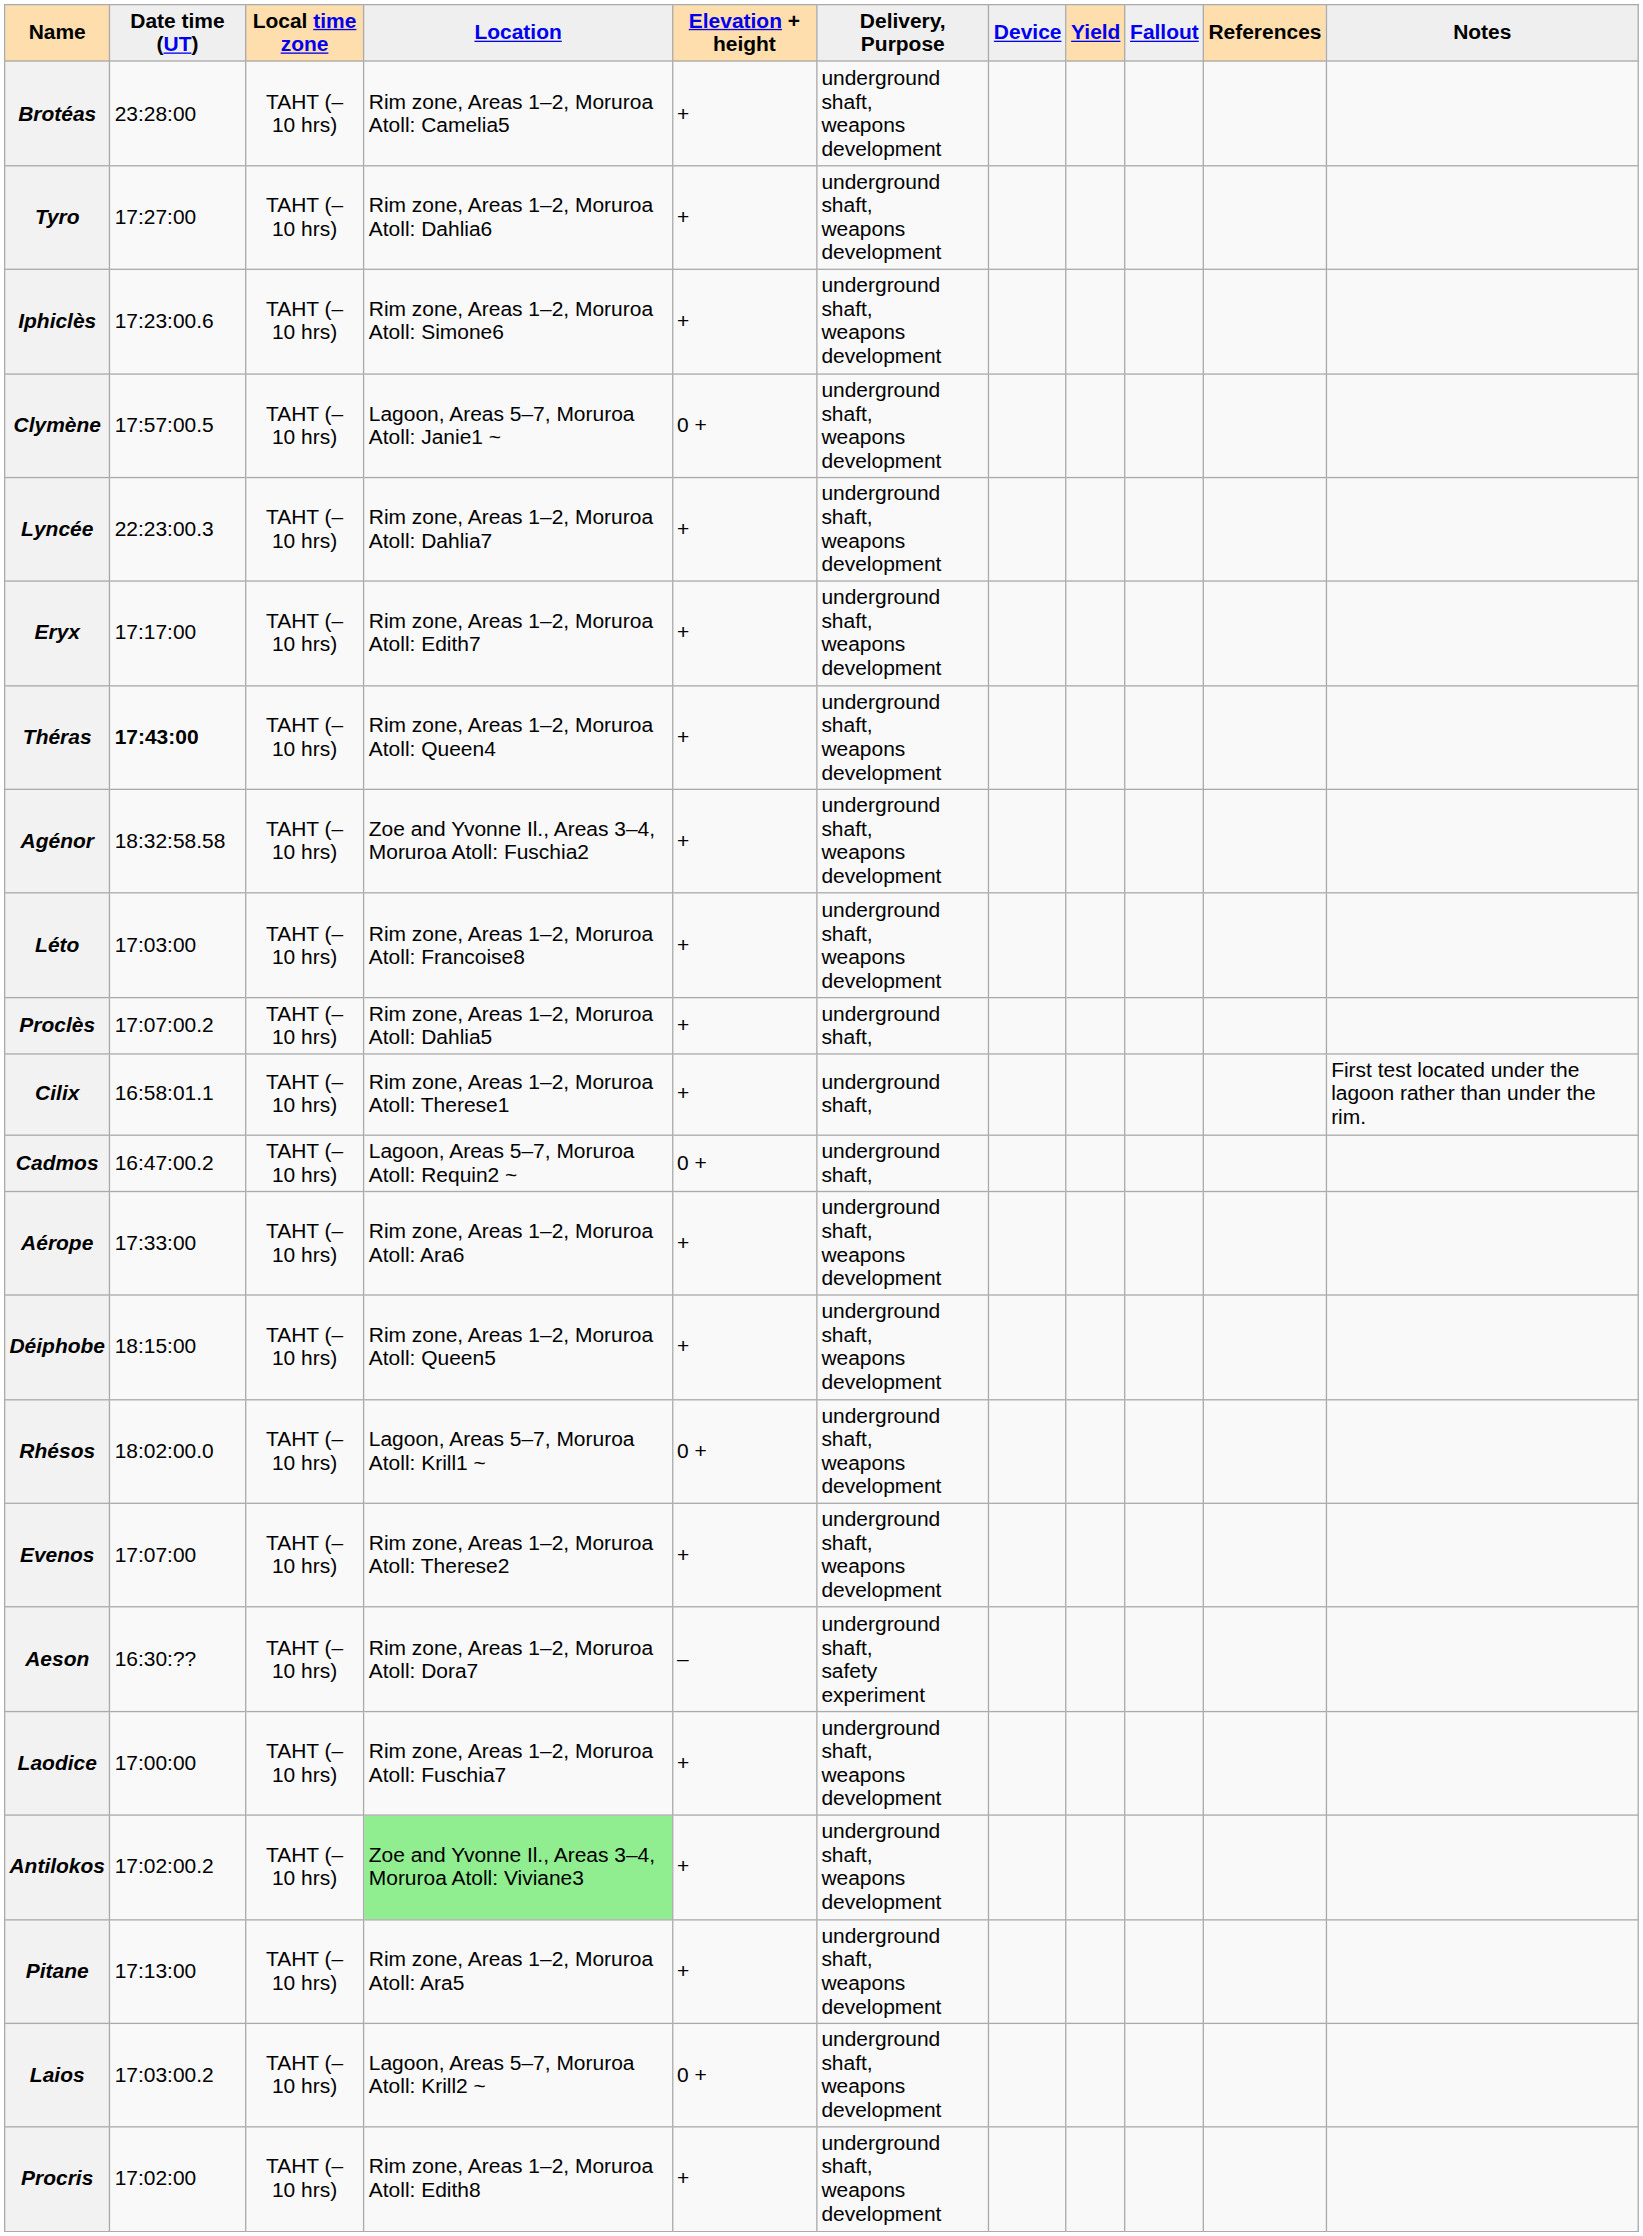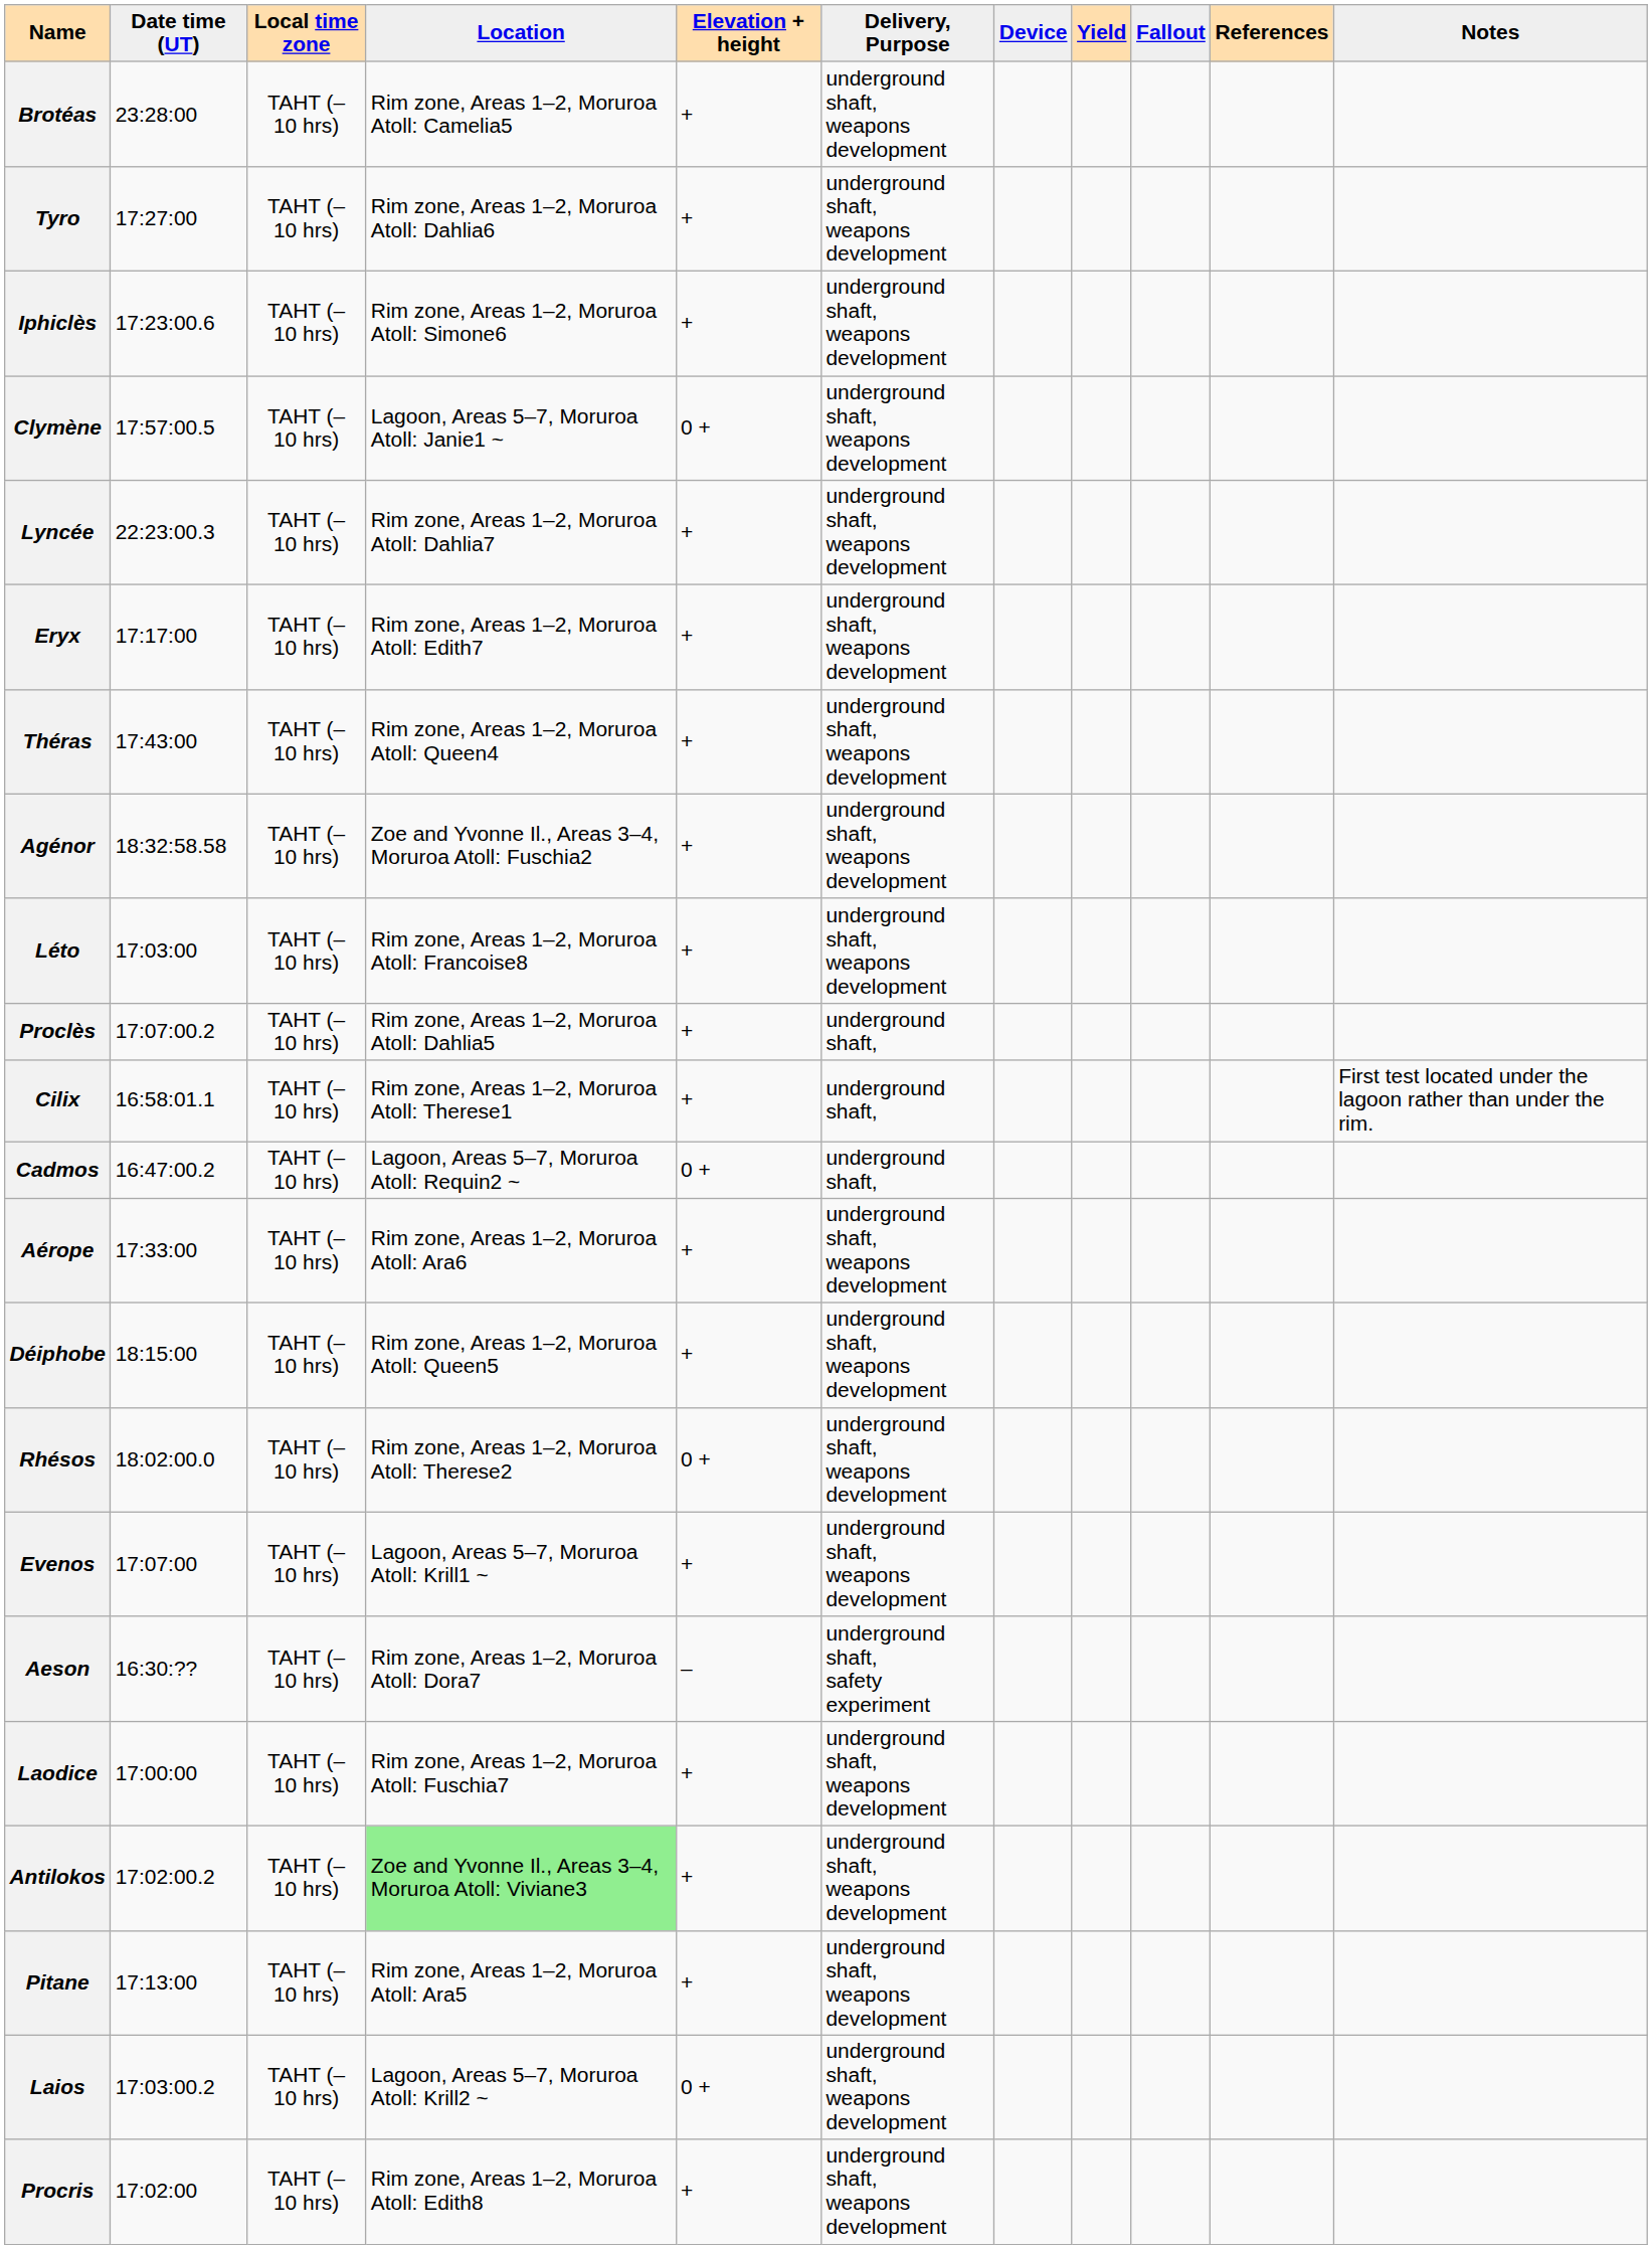 <table class="wikitable sortable">
 <tr>
 <th style="background:#ffdead;">Name </th>
 <th style="background:#efefef;">Date time (<a href='#'>UT</a>)</th>
 <th style="background:#ffdead;">Local <a href='#'>time zone</a></th>
 <th style="background:#efefef;"><a href='#'>Location</a></th>
 <th style="background:#ffdead;"><a href='#'>Elevation</a> + height </th>
 <th style="background:#efefef;">Delivery, <br>Purpose </th>
 <th style="background:#efefef;"><a href='#'>Device</a></th>
 <th style="background:#ffdead;"><a href='#'>Yield</a></th>
 <th style="background:#efefef;" class="unsortable"><a href='#'>Fallout</a></th>
 <th style="background:#ffdead;" class="unsortable">References</th>
 <th style="background:#efefef;" class="unsortable">Notes</th>
 </tr>
 <tr>
 <th><em>Brotéas</em></th>
 <td> 23:28:00</td>
 <td style="text-align:center;">TAHT (–10 hrs)<br></td>
 <td>Rim zone, Areas 1–2, Moruroa Atoll: Camelia5 </td>
 <td> +</td>
 <td>underground shaft,<br>weapons development</td>
 <td></td>
 <td style="text-align:center;"></td>
 <td></td>
 <td></td>
 <td></td>
 </tr>
 <tr>
 <th><em>Tyro</em></th>
 <td> 17:27:00</td>
 <td style="text-align:center;">TAHT (–10 hrs)<br></td>
 <td>Rim zone, Areas 1–2, Moruroa Atoll: Dahlia6 </td>
 <td> +</td>
 <td>underground shaft,<br>weapons development</td>
 <td></td>
 <td style="text-align:center;"></td>
 <td></td>
 <td></td>
 <td></td>
 </tr>
 <tr>
 <th><em>Iphiclès</em></th>
 <td> 17:23:00.6</td>
 <td style="text-align:center;">TAHT (–10 hrs)<br></td>
 <td>Rim zone, Areas 1–2, Moruroa Atoll: Simone6 </td>
 <td> +</td>
 <td>underground shaft,<br>weapons development</td>
 <td></td>
 <td style="text-align:center;"></td>
 <td></td>
 <td></td>
 <td></td>
 </tr>
 <tr>
 <th><em>Clymène</em></th>
 <td> 17:57:00.5</td>
 <td style="text-align:center;">TAHT (–10 hrs)<br></td>
 <td>Lagoon, Areas 5–7, Moruroa Atoll: Janie1 ~ </td>
 <td>0 +</td>
 <td>underground shaft,<br>weapons development</td>
 <td></td>
 <td style="text-align:center;"></td>
 <td></td>
 <td></td>
 <td></td>
 </tr>
 <tr>
 <th><em>Lyncée</em></th>
 <td> 22:23:00.3</td>
 <td style="text-align:center;">TAHT (–10 hrs)<br></td>
 <td>Rim zone, Areas 1–2, Moruroa Atoll: Dahlia7 </td>
 <td> +</td>
 <td>underground shaft,<br>weapons development</td>
 <td></td>
 <td style="text-align:center;"></td>
 <td></td>
 <td></td>
 <td></td>
 </tr>
 <tr>
 <th><em>Eryx</em></th>
 <td> 17:17:00</td>
 <td style="text-align:center;">TAHT (–10 hrs)<br></td>
 <td>Rim zone, Areas 1–2, Moruroa Atoll: Edith7 </td>
 <td> +</td>
 <td>underground shaft,<br>weapons development</td>
 <td></td>
 <td style="text-align:center;"></td>
 <td></td>
 <td></td>
 <td></td>
 </tr>
 <tr>
 <th><em>Théras</em></th>
-<td><strong> 17:43:00</strong></td>
+<td> 17:43:00</td>
 <td style="text-align:center;">TAHT (–10 hrs)<br></td>
 <td>Rim zone, Areas 1–2, Moruroa Atoll: Queen4 </td>
 <td> +</td>
 <td>underground shaft,<br>weapons development</td>
 <td></td>
 <td style="text-align:center;"></td>
 <td></td>
 <td></td>
 <td></td>
 </tr>
 <tr>
 <th><em>Agénor</em></th>
 <td> 18:32:58.58</td>
 <td style="text-align:center;">TAHT (–10 hrs)<br></td>
 <td>Zoe and Yvonne Il., Areas 3–4, Moruroa Atoll: Fuschia2 </td>
 <td> +</td>
 <td>underground shaft,<br>weapons development</td>
 <td></td>
 <td style="text-align:center;"></td>
 <td></td>
 <td></td>
 <td></td>
 </tr>
 <tr>
 <th><em>Léto</em></th>
 <td> 17:03:00</td>
 <td style="text-align:center;">TAHT (–10 hrs)<br></td>
 <td>Rim zone, Areas 1–2, Moruroa Atoll: Francoise8 </td>
 <td> +</td>
 <td>underground shaft,<br>weapons development</td>
 <td></td>
 <td style="text-align:center;"></td>
 <td></td>
 <td></td>
 <td></td>
 </tr>
 <tr>
 <th><em>Proclès</em></th>
 <td> 17:07:00.2</td>
 <td style="text-align:center;">TAHT (–10 hrs)<br></td>
 <td>Rim zone, Areas 1–2, Moruroa Atoll: Dahlia5 </td>
 <td> +</td>
 <td>underground shaft,<br></td>
 <td></td>
 <td style="text-align:center;"></td>
 <td></td>
 <td></td>
 <td></td>
 </tr>
 <tr>
 <th><em>Cilix</em></th>
 <td> 16:58:01.1</td>
 <td style="text-align:center;">TAHT (–10 hrs)<br></td>
 <td>Rim zone, Areas 1–2, Moruroa Atoll: Therese1 </td>
 <td> +</td>
 <td>underground shaft,<br></td>
 <td></td>
 <td style="text-align:center;"></td>
 <td></td>
 <td></td>
 <td>First test located under the lagoon rather than under the rim.</td>
 </tr>
 <tr>
 <th><em>Cadmos</em></th>
 <td> 16:47:00.2</td>
 <td style="text-align:center;">TAHT (–10 hrs)<br></td>
 <td>Lagoon, Areas 5–7, Moruroa Atoll: Requin2 ~ </td>
 <td>0 +</td>
 <td>underground shaft,<br></td>
 <td></td>
 <td style="text-align:center;"></td>
 <td></td>
 <td></td>
 <td></td>
 </tr>
 <tr>
 <th><em>Aérope</em></th>
 <td> 17:33:00</td>
 <td style="text-align:center;">TAHT (–10 hrs)<br></td>
 <td>Rim zone, Areas 1–2, Moruroa Atoll: Ara6 </td>
 <td> +</td>
 <td>underground shaft,<br>weapons development</td>
 <td></td>
 <td style="text-align:center;"></td>
 <td></td>
 <td></td>
 <td></td>
 </tr>
 <tr>
 <th><em>Déiphobe</em></th>
 <td> 18:15:00</td>
 <td style="text-align:center;">TAHT (–10 hrs)<br></td>
 <td>Rim zone, Areas 1–2, Moruroa Atoll: Queen5 </td>
 <td> +</td>
 <td>underground shaft,<br>weapons development</td>
 <td></td>
 <td style="text-align:center;"></td>
 <td></td>
 <td></td>
 <td></td>
 </tr>
 <tr>
 <th><em>Rhésos</em></th>
 <td> 18:02:00.0</td>
 <td style="text-align:center;">TAHT (–10 hrs)<br></td>
-<td>Lagoon, Areas 5–7, Moruroa Atoll: Krill1 ~ </td>
+<td>Rim zone, Areas 1–2, Moruroa Atoll: Therese2 </td>
 <td>0 +</td>
 <td>underground shaft,<br>weapons development</td>
 <td></td>
 <td style="text-align:center;"></td>
 <td></td>
 <td></td>
 <td></td>
 </tr>
 <tr>
 <th><em>Evenos</em></th>
 <td> 17:07:00</td>
 <td style="text-align:center;">TAHT (–10 hrs)<br></td>
-<td>Rim zone, Areas 1–2, Moruroa Atoll: Therese2 </td>
+<td>Lagoon, Areas 5–7, Moruroa Atoll: Krill1 ~ </td>
 <td> +</td>
 <td>underground shaft,<br>weapons development</td>
 <td></td>
 <td style="text-align:center;"></td>
 <td></td>
 <td></td>
 <td></td>
 </tr>
 <tr>
 <th><em>Aeson</em></th>
 <td> 16:30:??</td>
 <td style="text-align:center;">TAHT (–10 hrs)<br></td>
 <td>Rim zone, Areas 1–2, Moruroa Atoll: Dora7 </td>
 <td> – </td>
 <td>underground shaft,<br>safety experiment</td>
 <td></td>
 <td style="text-align:center;"></td>
 <td></td>
 <td></td>
 <td></td>
 </tr>
 <tr>
 <th><em>Laodice</em></th>
 <td> 17:00:00</td>
 <td style="text-align:center;">TAHT (–10 hrs)<br></td>
 <td>Rim zone, Areas 1–2, Moruroa Atoll: Fuschia7 </td>
 <td> +</td>
 <td>underground shaft,<br>weapons development</td>
 <td></td>
 <td style="text-align:center;"></td>
 <td></td>
 <td></td>
 <td></td>
 </tr>
 <tr>
 <th><em>Antilokos</em></th>
 <td> 17:02:00.2</td>
 <td style="text-align:center;">TAHT (–10 hrs)<br></td>
 <td style="background: lightgreen;">Zoe and Yvonne Il., Areas 3–4, Moruroa Atoll: Viviane3 </td>
 <td> +</td>
 <td>underground shaft,<br>weapons development</td>
 <td></td>
 <td style="text-align:center;"></td>
 <td></td>
 <td></td>
 <td></td>
 </tr>
 <tr>
 <th><em>Pitane</em></th>
 <td> 17:13:00</td>
 <td style="text-align:center;">TAHT (–10 hrs)<br></td>
 <td>Rim zone, Areas 1–2, Moruroa Atoll: Ara5 </td>
 <td> +</td>
 <td>underground shaft,<br>weapons development</td>
 <td></td>
 <td style="text-align:center;"></td>
 <td></td>
 <td></td>
 <td></td>
 </tr>
 <tr>
 <th><em>Laios</em></th>
 <td> 17:03:00.2</td>
 <td style="text-align:center;">TAHT (–10 hrs)<br></td>
 <td>Lagoon, Areas 5–7, Moruroa Atoll: Krill2 ~ </td>
 <td>0 +</td>
 <td>underground shaft,<br>weapons development</td>
 <td></td>
 <td style="text-align:center;"></td>
 <td></td>
 <td></td>
 <td></td>
 </tr>
 <tr>
 <th><em>Procris</em></th>
 <td> 17:02:00</td>
 <td style="text-align:center;">TAHT (–10 hrs)<br></td>
 <td>Rim zone, Areas 1–2, Moruroa Atoll: Edith8 </td>
 <td> +</td>
 <td>underground shaft,<br>weapons development</td>
 <td></td>
 <td style="text-align:center;"></td>
 <td></td>
 <td></td>
 <td></td>
 </tr>
 </table>
